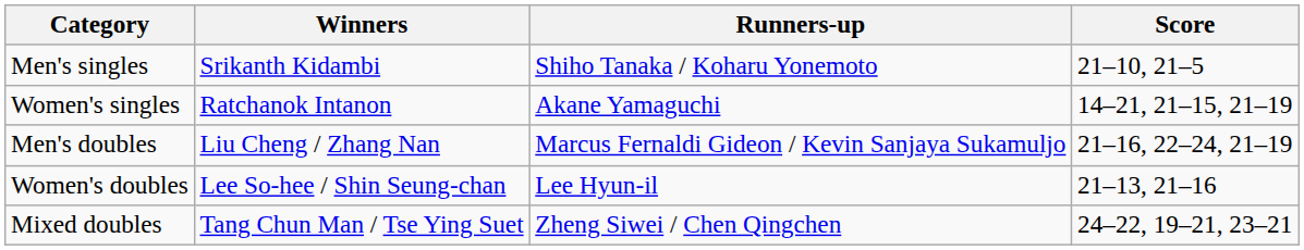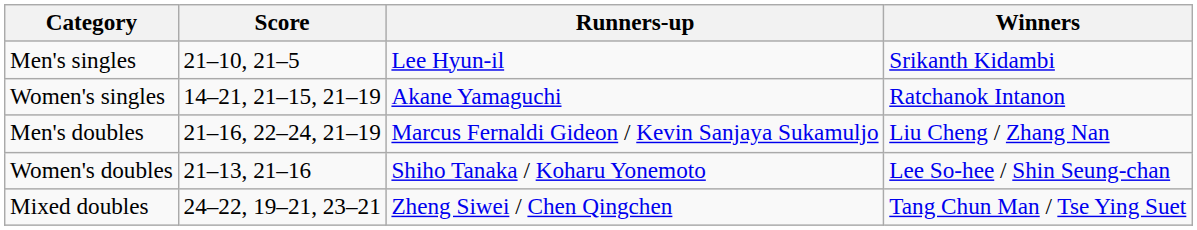 <table class=wikitable style="white-space:nowrap;">
 <tr>
 <th>Category</th>
+<th>Score</th>
+<th>Runners-up</th>
 <th>Winners</th>
-<th>Runners-up</th>
-<th>Score</th>
 </tr>
 <tr>
 <td>Men's singles</td>
+<td>21–10, 21–5</td>
+<td> <a href='#'>Lee Hyun-il</a></td>
 <td> <a href='#'>Srikanth Kidambi</a></td>
-<td> <a href='#'>Shiho Tanaka</a> / <a href='#'>Koharu Yonemoto</a></td>
-<td>21–10, 21–5</td>
 </tr>
 <tr>
 <td>Women's singles</td>
+<td>14–21, 21–15, 21–19</td>
+<td> <a href='#'>Akane Yamaguchi</a></td>
 <td> <a href='#'>Ratchanok Intanon</a></td>
-<td> <a href='#'>Akane Yamaguchi</a></td>
-<td>14–21, 21–15, 21–19</td>
 </tr>
 <tr>
 <td>Men's doubles</td>
+<td>21–16, 22–24, 21–19</td>
+<td> <a href='#'>Marcus Fernaldi Gideon</a> / <a href='#'>Kevin Sanjaya Sukamuljo</a></td>
 <td> <a href='#'>Liu Cheng</a> / <a href='#'>Zhang Nan</a></td>
-<td> <a href='#'>Marcus Fernaldi Gideon</a> / <a href='#'>Kevin Sanjaya Sukamuljo</a></td>
-<td>21–16, 22–24, 21–19</td>
 </tr>
 <tr>
 <td>Women's doubles</td>
+<td>21–13, 21–16</td>
+<td> <a href='#'>Shiho Tanaka</a> / <a href='#'>Koharu Yonemoto</a></td>
 <td> <a href='#'>Lee So-hee</a> / <a href='#'>Shin Seung-chan</a></td>
-<td> <a href='#'>Lee Hyun-il</a></td>
-<td>21–13, 21–16</td>
 </tr>
 <tr>
 <td>Mixed doubles</td>
+<td>24–22, 19–21, 23–21</td>
+<td> <a href='#'>Zheng Siwei</a> / <a href='#'>Chen Qingchen</a></td>
 <td> <a href='#'>Tang Chun Man</a> / <a href='#'>Tse Ying Suet</a></td>
-<td> <a href='#'>Zheng Siwei</a> / <a href='#'>Chen Qingchen</a></td>
-<td>24–22, 19–21, 23–21</td>
 </tr>
 </table>
